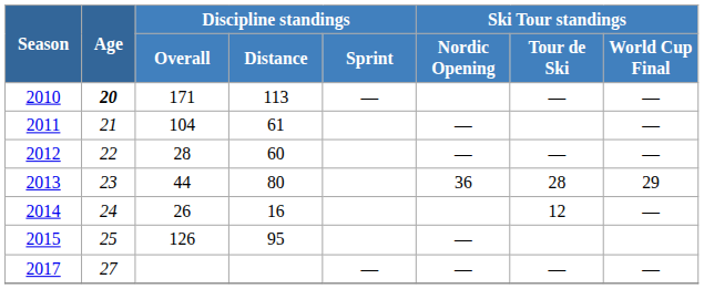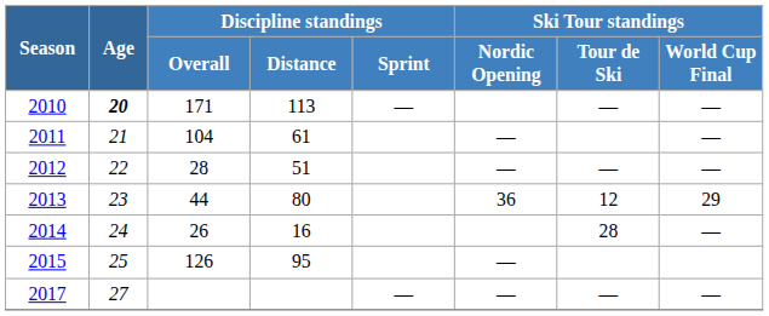 <table class="wikitable" style="font-size:95%; text-align:center; border:grey solid 1px; border-collapse:collapse; background:#ffffff;">
 <tr>
 <th style="background-color:#369; color:white; width:60px;" rowspan="2"> Season </th>
 <th style="background-color:#369; color:white; width:40px;" rowspan="2"> Age </th>
 <th style="background-color:#4180be; color:white;" colspan="3">Discipline standings</th>
 <th style="background-color:#4180be; color:white;" colspan="3">Ski Tour standings</th>
 </tr>
 <tr>
 <th style="background-color:#4180be; color:white; width:75px;">Overall</th>
 <th style="background-color:#4180be; color:white; width:75px;">Distance</th>
 <th style="background-color:#4180be; color:white; width:75px;">Sprint</th>
 <th style="background-color:#4180be; color:white; width:75px;">Nordic<br>Opening</th>
 <th style="background-color:#4180be; color:white; width:75px;">Tour de<br>Ski</th>
 <th style="background-color:#4180be; color:white; width:75px;">World Cup<br>Final</th>
 </tr>
 <tr>
 <td><a href='#'>2010</a></td>
 <td><strong><em>20</em></strong></td>
 <td>171</td>
 <td>113</td>
 <td>—</td>
 <td></td>
 <td>—</td>
 <td>—</td>
 </tr>
 <tr>
 <td><a href='#'>2011</a></td>
 <td><em>21</em></td>
 <td>104</td>
 <td>61</td>
 <td></td>
 <td>—</td>
 <td></td>
 <td>—</td>
 </tr>
 <tr>
 <td><a href='#'>2012</a></td>
 <td><em>22</em></td>
 <td>28</td>
-<td>60</td>
+<td>51</td>
 <td></td>
 <td>—</td>
 <td>—</td>
 <td>—</td>
 </tr>
 <tr>
 <td><a href='#'>2013</a></td>
 <td><em>23</em></td>
 <td>44</td>
 <td>80</td>
 <td></td>
 <td>36</td>
-<td>28</td>
+<td>12</td>
 <td>29</td>
 </tr>
 <tr>
 <td><a href='#'>2014</a></td>
 <td><em>24</em></td>
 <td>26</td>
 <td>16</td>
 <td></td>
 <td></td>
-<td>12</td>
+<td>28</td>
 <td>—</td>
 </tr>
 <tr>
 <td><a href='#'>2015</a></td>
 <td><em>25</em></td>
 <td>126</td>
 <td>95</td>
 <td></td>
 <td>—</td>
 <td></td>
 <td></td>
 </tr>
 <tr>
 <td><a href='#'>2017</a></td>
 <td><em>27</em></td>
 <td></td>
 <td></td>
 <td>—</td>
 <td>—</td>
 <td>—</td>
 <td>—</td>
 </tr>
 <tr>
 </tr>
 </table>
